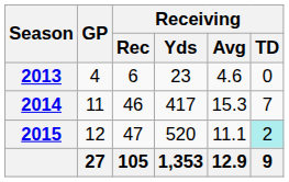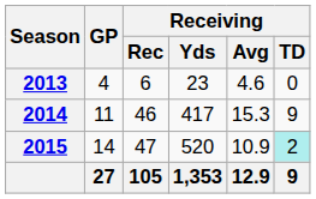 <table class="wikitable" style="text-align:Center;">
 <tr>
 <th rowspan="2">Season</th>
 <th rowspan="2">GP</th>
 <th colspan="4">Receiving</th>
 </tr>
 <tr>
 <th>Rec</th>
 <th>Yds</th>
 <th>Avg</th>
 <th>TD</th>
 </tr>
 <tr>
 <th><a href='#'>2013</a></th>
 <td>4</td>
 <td>6</td>
 <td>23</td>
 <td>4.6</td>
 <td>0</td>
 </tr>
 <tr>
 <th><a href='#'>2014</a></th>
 <td>11</td>
 <td>46</td>
 <td>417</td>
 <td>15.3</td>
-<td>7</td>
+<td>9</td>
 </tr>
 <tr>
 <th><a href='#'>2015</a></th>
-<td>12</td>
+<td>14</td>
 <td>47</td>
 <td>520</td>
-<td>11.1</td>
+<td>10.9</td>
 <td style="background: paleturquoise;">2</td>
 </tr>
 <tr>
 <th></th>
 <th>27</th>
 <th>105</th>
 <th>1,353</th>
 <th>12.9</th>
 <th>9</th>
 </tr>
 </table>
